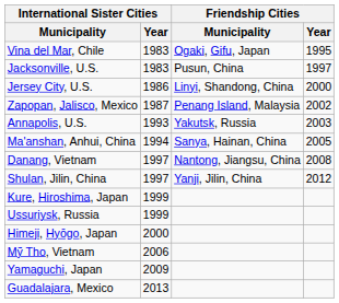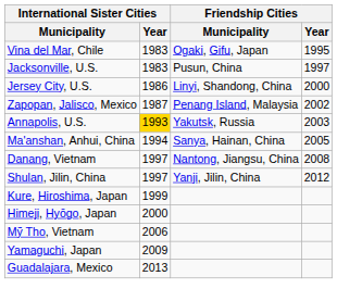 <table class="wikitable">
 <tr>
 <th colspan="2">International Sister Cities</th>
 <th colspan="2">Friendship Cities</th>
 </tr>
 <tr>
 <th>Municipality</th>
 <th>Year</th>
 <th>Municipality</th>
 <th>Year</th>
 </tr>
 <tr>
 <td> <a href='#'>Vina del Mar</a>, Chile</td>
 <td>1983</td>
 <td> <a href='#'>Ogaki</a>, <a href='#'>Gifu</a>, Japan</td>
 <td>1995</td>
 </tr>
 <tr>
 <td> <a href='#'>Jacksonville</a>, U.S.</td>
 <td>1983</td>
 <td> Pusun, China</td>
 <td>1997</td>
 </tr>
 <tr>
 <td> <a href='#'>Jersey City</a>, U.S.</td>
 <td>1986</td>
 <td> <a href='#'>Linyi</a>, Shandong, China</td>
 <td>2000</td>
 </tr>
 <tr>
 <td> <a href='#'>Zapopan</a>, <a href='#'>Jalisco</a>, Mexico</td>
 <td>1987</td>
 <td> <a href='#'>Penang Island</a>, Malaysia</td>
 <td>2002</td>
 </tr>
 <tr>
 <td> <a href='#'>Annapolis</a>, U.S.</td>
-<td>1993</td>
+<td style="background: gold;">1993</td>
 <td> <a href='#'>Yakutsk</a>, Russia</td>
 <td>2003</td>
 </tr>
 <tr>
 <td> <a href='#'>Ma'anshan</a>, Anhui, China</td>
 <td>1994</td>
 <td> <a href='#'>Sanya</a>, Hainan, China</td>
 <td>2005</td>
 </tr>
 <tr>
 <td> <a href='#'>Danang</a>, Vietnam</td>
 <td>1997</td>
 <td> <a href='#'>Nantong</a>, Jiangsu, China</td>
 <td>2008</td>
 </tr>
 <tr>
 <td> <a href='#'>Shulan</a>, Jilin, China</td>
 <td>1997</td>
 <td> <a href='#'>Yanji</a>, Jilin, China</td>
 <td>2012</td>
 </tr>
 <tr>
 <td> <a href='#'>Kure</a>, <a href='#'>Hiroshima</a>, Japan</td>
-<td>1999</td>
-<td></td>
-<td></td>
-</tr>
-<tr>
-<td> <a href='#'>Ussuriysk</a>, Russia</td>
 <td>1999</td>
 <td></td>
 <td></td>
 </tr>
 <tr>
 <td> <a href='#'>Himeji</a>, <a href='#'>Hyōgo</a>, Japan</td>
 <td>2000</td>
 <td></td>
 <td></td>
 </tr>
 <tr>
 <td> <a href='#'>Mỹ Tho</a>, Vietnam</td>
 <td>2006</td>
 <td></td>
 <td></td>
 </tr>
 <tr>
 <td> <a href='#'>Yamaguchi</a>, Japan</td>
 <td>2009</td>
 <td></td>
 <td></td>
 </tr>
 <tr>
 <td> <a href='#'>Guadalajara</a>, Mexico</td>
 <td>2013</td>
 <td></td>
 <td></td>
 </tr>
 </table>
